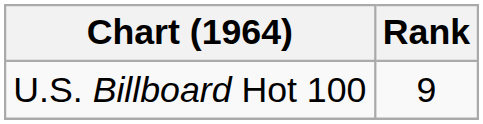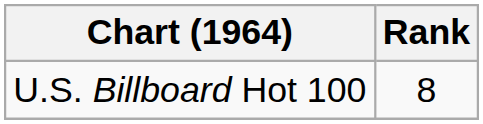 <table class="wikitable">
 <tr>
 <th>Chart (1964)</th>
 <th style="text-align:center;">Rank</th>
 </tr>
 <tr>
 <td>U.S. <em>Billboard</em> Hot 100</td>
-<td style="text-align:center;">9</td>
+<td style="text-align:center;">8</td>
 </tr>
 <tr>
 </tr>
 </table>
